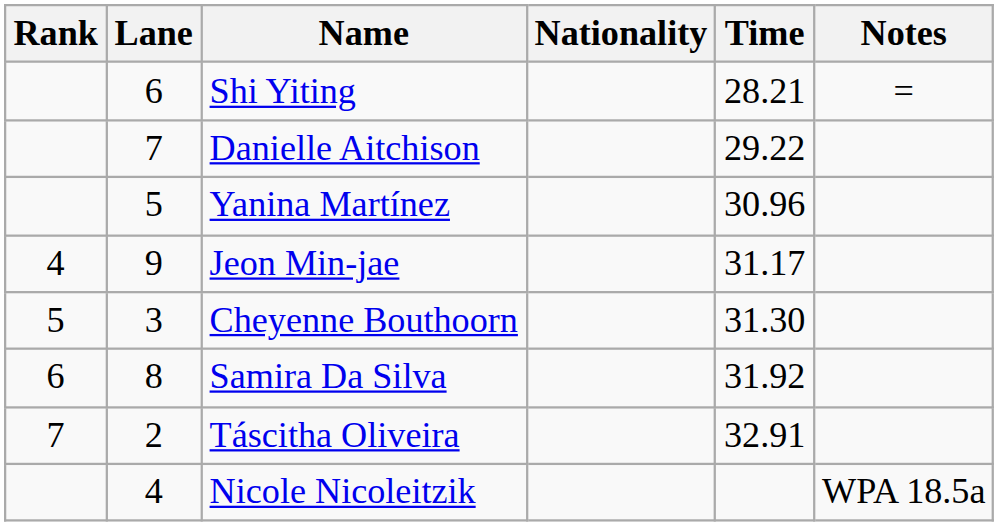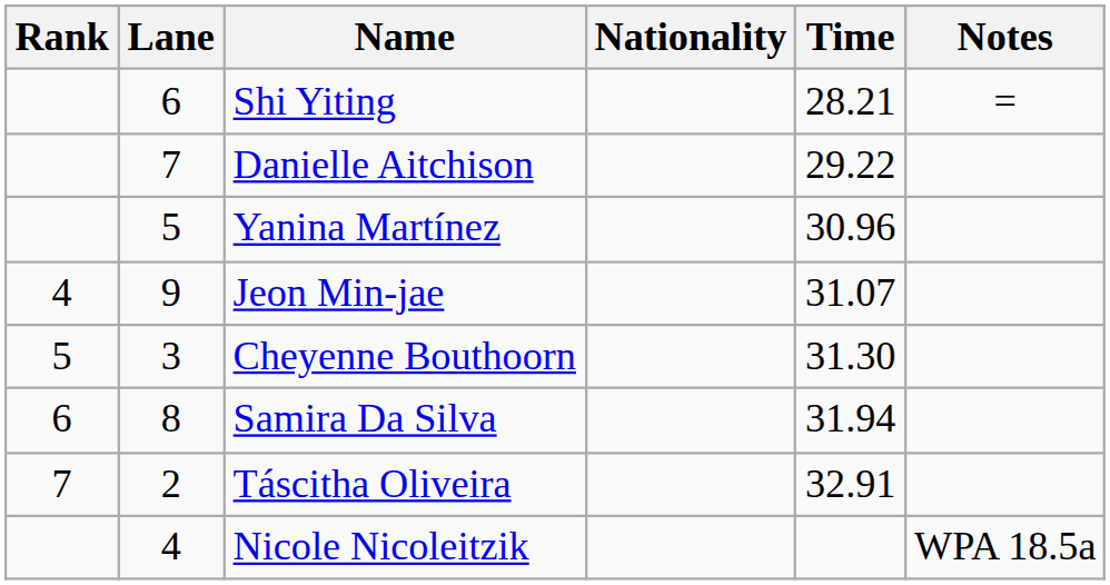 <table class="wikitable sortable" style="text-align:center">
 <tr>
 <th>Rank</th>
 <th>Lane</th>
 <th>Name</th>
 <th>Nationality</th>
 <th>Time</th>
 <th>Notes</th>
 </tr>
 <tr>
 <td></td>
 <td>6</td>
 <td align="left"><a href='#'>Shi Yiting</a></td>
 <td align="left"></td>
 <td>28.21</td>
 <td>=</td>
 </tr>
 <tr>
 <td></td>
 <td>7</td>
 <td align="left"><a href='#'>Danielle Aitchison</a></td>
 <td align="left"></td>
 <td>29.22</td>
 <td></td>
 </tr>
 <tr>
 <td></td>
 <td>5</td>
 <td align="left"><a href='#'>Yanina Martínez</a></td>
 <td align="left"></td>
 <td>30.96</td>
 <td></td>
 </tr>
 <tr>
 <td>4</td>
 <td>9</td>
 <td align="left"><a href='#'>Jeon Min-jae</a></td>
 <td align="left"></td>
-<td>31.17</td>
+<td>31.07</td>
 <td></td>
 </tr>
 <tr>
 <td>5</td>
 <td>3</td>
 <td align="left"><a href='#'>Cheyenne Bouthoorn</a></td>
 <td align="left"></td>
 <td>31.30</td>
 <td></td>
 </tr>
 <tr>
 <td>6</td>
 <td>8</td>
 <td align="left"><a href='#'>Samira Da Silva</a></td>
 <td align="left"></td>
-<td>31.92</td>
+<td>31.94</td>
 <td></td>
 </tr>
 <tr>
 <td>7</td>
 <td>2</td>
 <td align="left"><a href='#'>Táscitha Oliveira</a></td>
 <td align="left"></td>
 <td>32.91</td>
 <td></td>
 </tr>
 <tr>
 <td></td>
 <td>4</td>
 <td align="left"><a href='#'>Nicole Nicoleitzik</a></td>
 <td align="left"></td>
 <td></td>
 <td>WPA 18.5a</td>
 </tr>
 </table>
